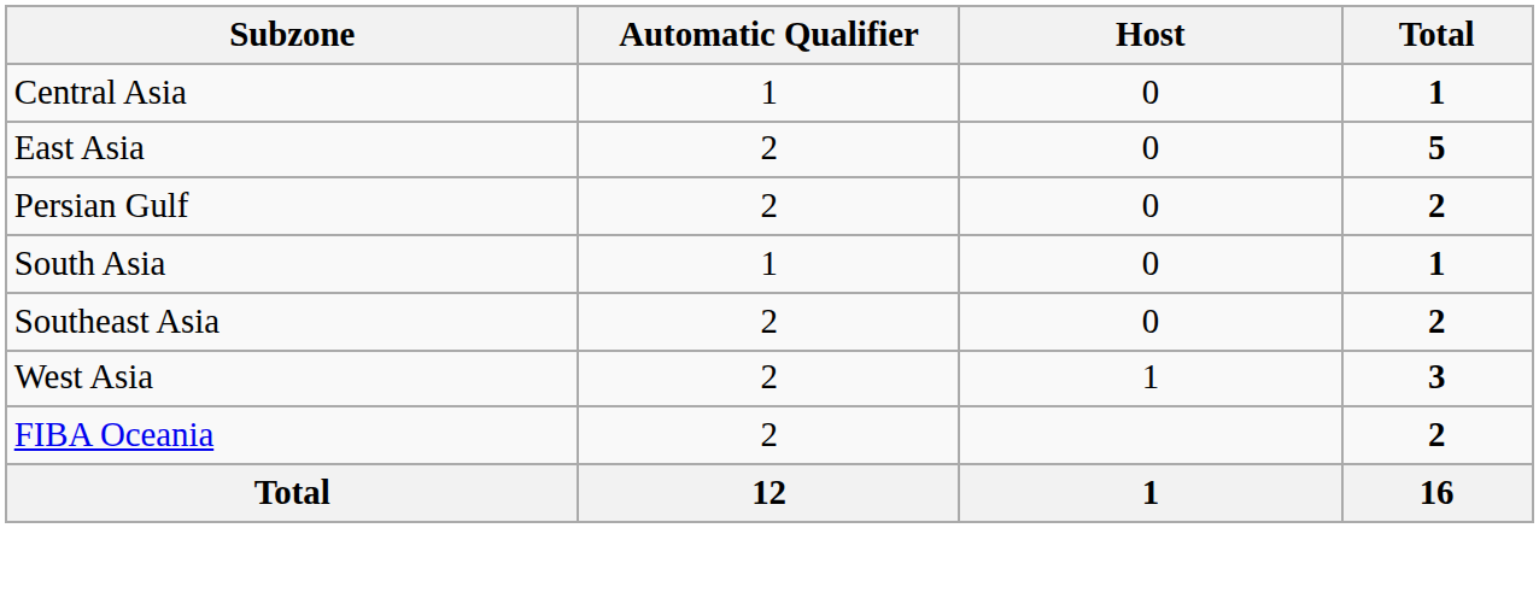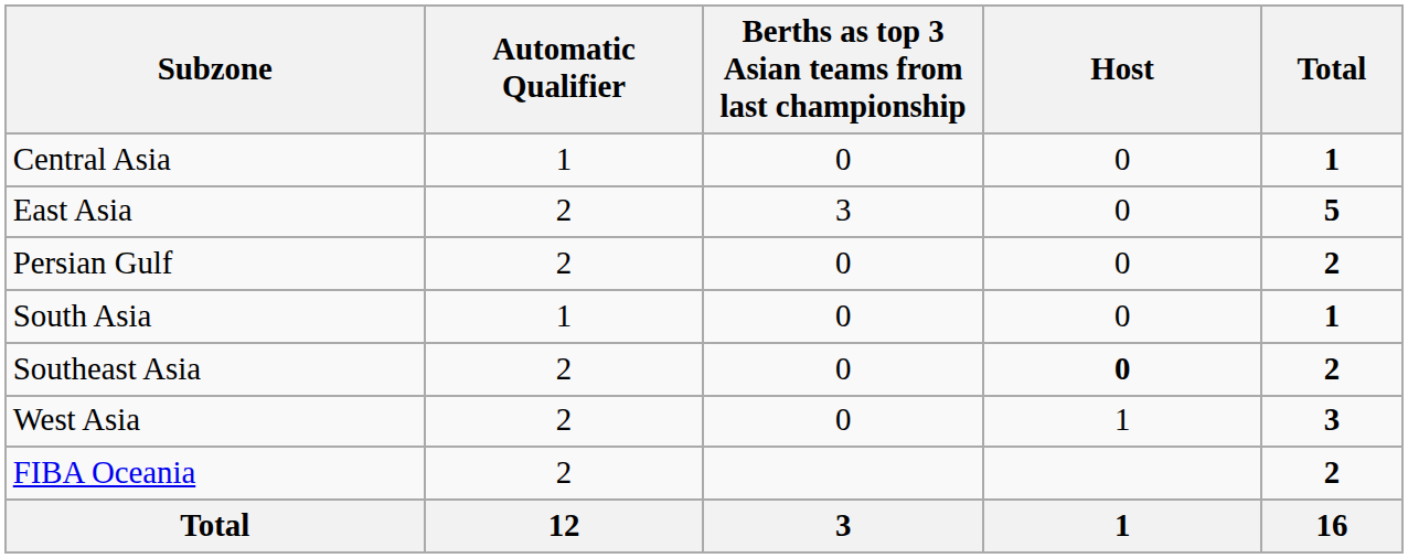 <table class=wikitable style="text-align:center; font-size:90%" width=40%>
 <tr>
 <th style="width:30%">Subzone</th>
 <th style="width:20%">Automatic Qualifier</th>
+<th style="width:20%">Berths as top 3 Asian teams from last championship</th>
 <th style="width:20%">Host</th>
 <th style="width:10%">Total</th>
 </tr>
 <tr>
 <td align=left>Central Asia</td>
 <td>1</td>
 <td>0</td>
+<td>0</td>
 <td><strong>1</strong></td>
 </tr>
 <tr>
 <td align=left>East Asia</td>
 <td>2</td>
+<td>3</td>
 <td>0</td>
 <td><strong>5</strong></td>
 </tr>
 <tr>
 <td align=left>Persian Gulf</td>
 <td>2</td>
 <td>0</td>
+<td>0</td>
 <td><strong>2</strong></td>
 </tr>
 <tr>
 <td align=left>South Asia</td>
 <td>1</td>
+<td>0</td>
 <td>0</td>
 <td><strong>1</strong></td>
 </tr>
 <tr>
 <td align=left>Southeast Asia</td>
 <td>2</td>
 <td>0</td>
+<td><strong>0</strong></td>
 <td><strong>2</strong></td>
 </tr>
 <tr>
 <td align=left>West Asia</td>
 <td>2</td>
+<td>0</td>
 <td>1</td>
 <td><strong>3</strong></td>
 </tr>
 <tr>
 <td align=left><a href='#'>FIBA Oceania</a></td>
 <td>2</td>
 <td></td>
+<td></td>
 <td><strong>2</strong></td>
 </tr>
 <tr>
 <th>Total</th>
 <th>12</th>
+<th>3</th>
 <th>1</th>
 <th>16</th>
 </tr>
 </table>
